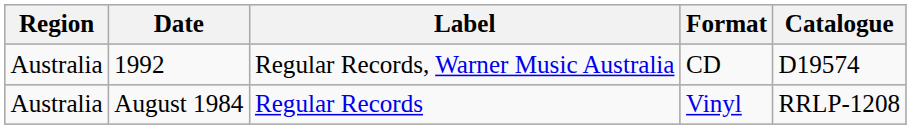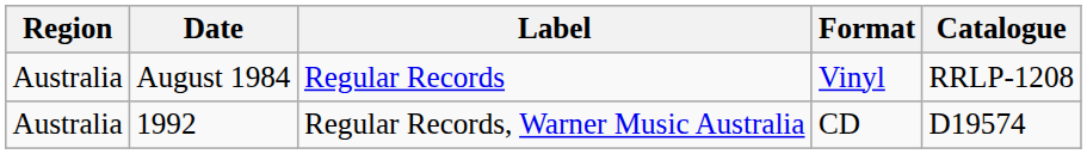 <table class="wikitable">
 <tr>
 <th>Region</th>
 <th>Date</th>
 <th>Label</th>
 <th>Format</th>
 <th>Catalogue</th>
 </tr>
 <tr>
 <td>Australia</td>
+<td>August 1984</td>
+<td><a href='#'>Regular Records</a></td>
+<td><a href='#'>Vinyl</a></td>
+<td>RRLP-1208</td>
+</tr>
+<tr>
+<td>Australia</td>
 <td>1992</td>
 <td>Regular Records, <a href='#'>Warner Music Australia</a></td>
 <td>CD</td>
 <td>D19574</td>
 </tr>
-<tr>
-<td>Australia</td>
-<td>August 1984</td>
-<td><a href='#'>Regular Records</a></td>
-<td><a href='#'>Vinyl</a></td>
-<td>RRLP-1208</td>
-</tr>
 </table>
